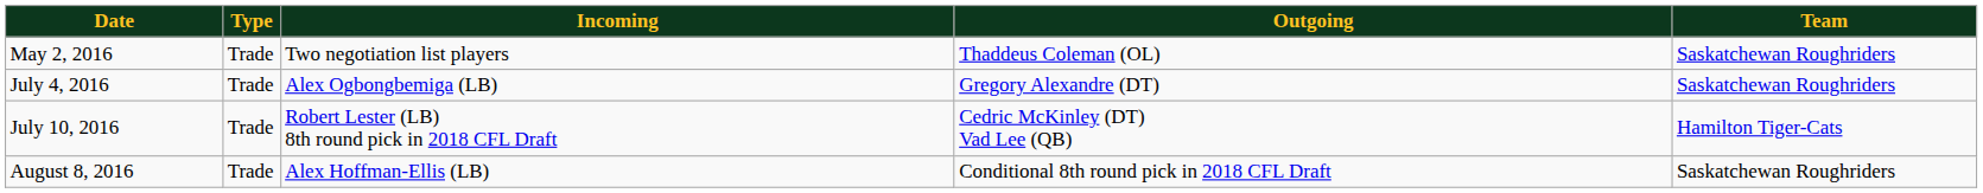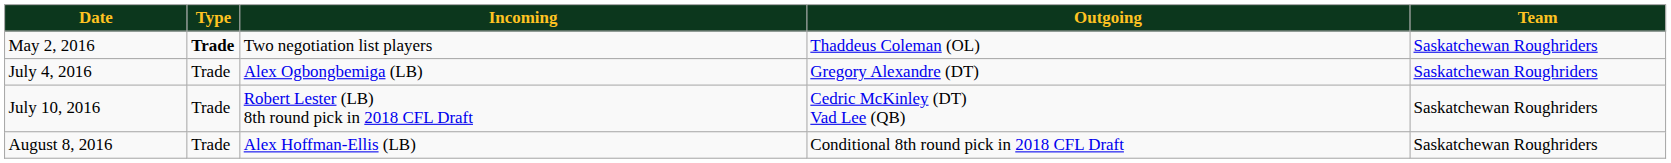 <table class="wikitable">
 <tr>
 <th style="background:#0C371D;color:#ffc322;" width="10%">Date</th>
 <th style="background:#0C371D;color:#ffc322;" width="1%">Type</th>
 <th style="background:#0C371D;color:#ffc322;" width="31%">Incoming</th>
 <th style="background:#0C371D;color:#ffc322;" width="33%">Outgoing</th>
 <th style="background:#0C371D;color:#ffc322;" width="14%">Team</th>
 </tr>
 <tr>
 <td>May 2, 2016</td>
-<td>Trade</td>
+<td><strong>Trade</strong></td>
 <td>Two negotiation list players</td>
 <td><a href='#'>Thaddeus Coleman</a> (OL)</td>
 <td><a href='#'>Saskatchewan Roughriders</a></td>
 </tr>
 <tr>
 <td>July 4, 2016</td>
 <td>Trade</td>
 <td><a href='#'>Alex Ogbongbemiga</a> (LB)</td>
 <td><a href='#'>Gregory Alexandre</a> (DT)</td>
 <td><a href='#'>Saskatchewan Roughriders</a></td>
 </tr>
 <tr>
 <td>July 10, 2016</td>
 <td>Trade</td>
 <td><a href='#'>Robert Lester</a> (LB)<br>8th round pick in <a href='#'>2018 CFL Draft</a></td>
 <td><a href='#'>Cedric McKinley</a> (DT)<br><a href='#'>Vad Lee</a> (QB)</td>
-<td><a href='#'>Hamilton Tiger-Cats</a></td>
+<td>Saskatchewan Roughriders</td>
 </tr>
 <tr>
 <td>August 8, 2016</td>
 <td>Trade</td>
 <td><a href='#'>Alex Hoffman-Ellis</a> (LB)</td>
 <td>Conditional 8th round pick in <a href='#'>2018 CFL Draft</a></td>
 <td>Saskatchewan Roughriders</td>
 </tr>
 </table>
